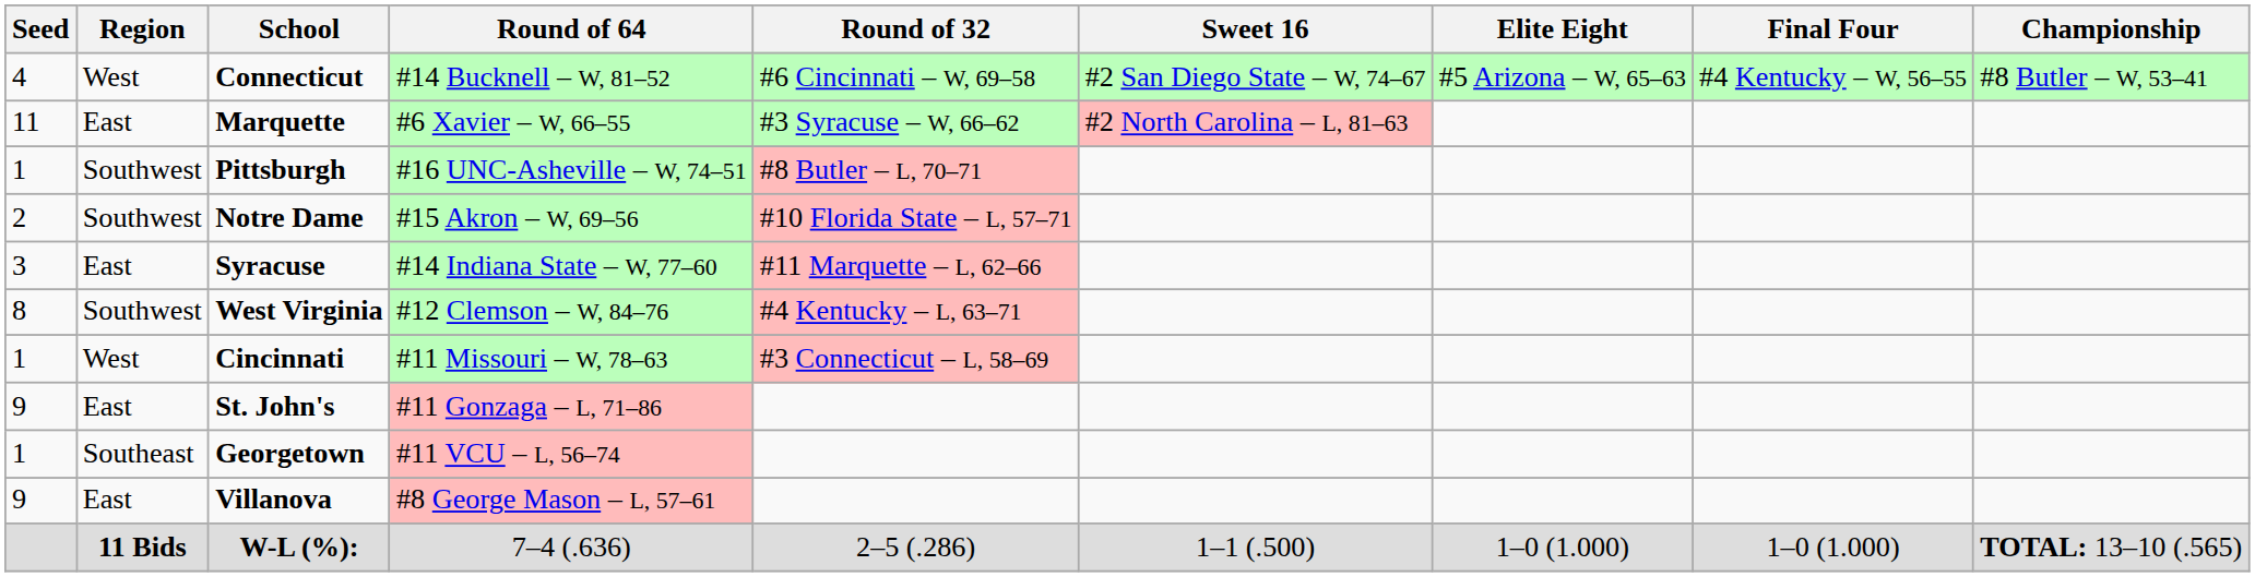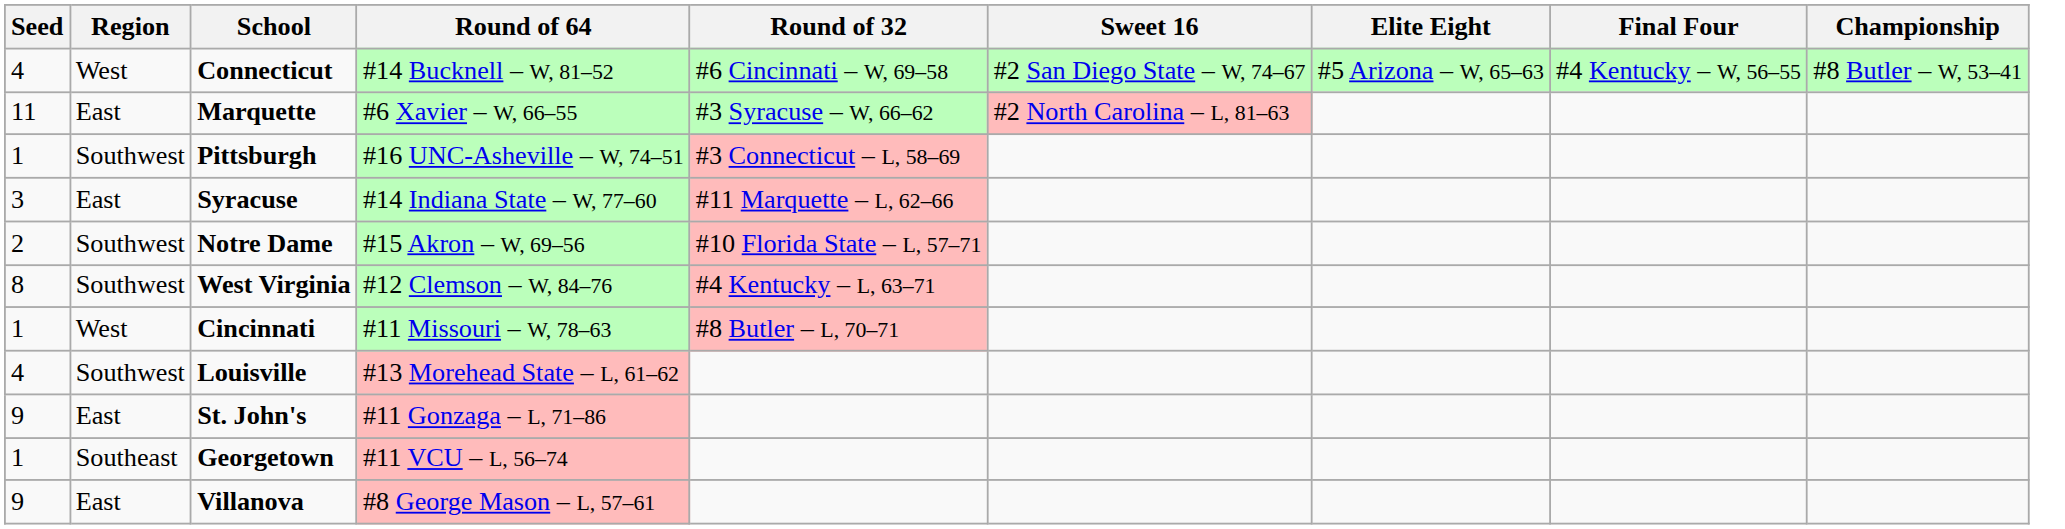 <table class="sortable wikitable" style="white-space:nowrap; font-size:90%;">
 <tr>
 <th>Seed</th>
 <th>Region</th>
 <th>School</th>
 <th>Round of 64</th>
 <th>Round of 32</th>
 <th>Sweet 16</th>
 <th>Elite Eight</th>
 <th>Final Four</th>
 <th>Championship</th>
 </tr>
 <tr>
 <td>4</td>
 <td>West</td>
 <td><strong>Connecticut</strong></td>
 <td style="background:#bfb;">#14 <a href='#'>Bucknell</a> – <small>W, 81–52</small></td>
 <td style="background:#bfb;">#6 <a href='#'>Cincinnati</a> – <small>W, 69–58</small></td>
 <td style="background:#bfb;">#2 <a href='#'>San Diego State</a> – <small>W, 74–67</small></td>
 <td style="background:#bfb;">#5 <a href='#'>Arizona</a> – <small>W, 65–63</small></td>
 <td style="background:#bfb;">#4 <a href='#'>Kentucky</a> – <small>W, 56–55</small></td>
 <td style="background:#bfb;">#8 <a href='#'>Butler</a> – <small>W, 53–41</small></td>
 </tr>
 <tr>
 <td>11</td>
 <td>East</td>
 <td><strong>Marquette</strong></td>
 <td style="background:#bfb;">#6 <a href='#'>Xavier</a> – <small>W, 66–55</small></td>
 <td style="background:#bfb;">#3 <a href='#'>Syracuse</a> – <small>W, 66–62</small></td>
 <td style="background:#fbb;">#2 <a href='#'>North Carolina</a> – <small>L, 81–63</small></td>
 <td> </td>
 <td> </td>
 <td> </td>
 </tr>
 <tr>
 <td>1</td>
 <td>Southwest</td>
 <td><strong>Pittsburgh</strong></td>
 <td style="background:#bfb;">#16 <a href='#'>UNC-Asheville</a> – <small>W, 74–51</small></td>
-<td style="background:#fbb;">#8 <a href='#'>Butler</a> – <small>L, 70–71</small></td>
+<td style="background:#fbb;">#3 <a href='#'>Connecticut</a>  – <small>L, 58–69</small></td>
+<td> </td>
+<td> </td>
+<td> </td>
+<td> </td>
+</tr>
+<tr>
+<td>3</td>
+<td>East</td>
+<td><strong>Syracuse</strong></td>
+<td style="background:#bfb;">#14 <a href='#'>Indiana State</a> – <small>W, 77–60</small></td>
+<td style="background:#fbb;">#11 <a href='#'>Marquette</a> – <small>L, 62–66</small></td>
 <td> </td>
 <td> </td>
 <td> </td>
 <td> </td>
 </tr>
 <tr>
 <td>2</td>
 <td>Southwest</td>
 <td><strong>Notre Dame</strong></td>
 <td style="background:#bfb;">#15 <a href='#'>Akron</a> – <small>W, 69–56</small></td>
 <td style="background:#fbb;">#10 <a href='#'>Florida State</a> – <small>L, 57–71</small></td>
-<td> </td>
-<td> </td>
-<td> </td>
-<td> </td>
-</tr>
-<tr>
-<td>3</td>
-<td>East</td>
-<td><strong>Syracuse</strong></td>
-<td style="background:#bfb;">#14 <a href='#'>Indiana State</a> – <small>W, 77–60</small></td>
-<td style="background:#fbb;">#11 <a href='#'>Marquette</a> – <small>L, 62–66</small></td>
 <td> </td>
 <td> </td>
 <td> </td>
 <td> </td>
 </tr>
 <tr>
 <td>8</td>
 <td>Southwest</td>
 <td><strong>West Virginia</strong></td>
 <td style="background:#bfb;">#12 <a href='#'>Clemson</a> – <small>W, 84–76</small></td>
 <td style="background:#fbb;">#4 <a href='#'>Kentucky</a>  – <small>L, 63–71</small></td>
 <td> </td>
 <td> </td>
 <td> </td>
 <td> </td>
 </tr>
 <tr>
 <td>1</td>
 <td>West</td>
 <td><strong>Cincinnati</strong></td>
 <td style="background:#bfb;">#11 <a href='#'>Missouri</a> – <small>W, 78–63</small></td>
-<td style="background:#fbb;">#3 <a href='#'>Connecticut</a>  – <small>L, 58–69</small></td>
+<td style="background:#fbb;">#8 <a href='#'>Butler</a> – <small>L, 70–71</small></td>
+<td> </td>
+<td> </td>
+<td> </td>
+<td> </td>
+</tr>
+<tr>
+<td>4</td>
+<td>Southwest</td>
+<td><strong>Louisville</strong></td>
+<td style="background:#fbb;">#13 <a href='#'>Morehead State</a> – <small>L, 61–62</small></td>
+<td> </td>
 <td> </td>
 <td> </td>
 <td> </td>
 <td> </td>
 </tr>
 <tr>
 <td>9</td>
 <td>East</td>
 <td><strong>St. John's</strong></td>
 <td style="background:#fbb;">#11 <a href='#'>Gonzaga</a> – <small>L, 71–86</small></td>
 <td> </td>
 <td> </td>
 <td> </td>
 <td> </td>
 <td> </td>
 </tr>
 <tr>
 <td>1</td>
 <td>Southeast</td>
 <td><strong>Georgetown</strong></td>
 <td style="background:#fbb;">#11 <a href='#'>VCU</a> – <small>L, 56–74</small></td>
 <td> </td>
 <td> </td>
 <td> </td>
 <td> </td>
 <td> </td>
 </tr>
 <tr>
 <td>9</td>
 <td>East</td>
 <td><strong>Villanova</strong></td>
 <td style="background:#fbb;">#8 <a href='#'>George Mason</a> – <small>L, 57–61</small></td>
 <td> </td>
 <td> </td>
 <td> </td>
 <td> </td>
 <td> </td>
 </tr>
-<tr class="sortbottom"  style="text-align:center; background:#ddd;">
-<td></td>
-<td><strong>11 Bids</strong></td>
-<td><strong>W-L (%):</strong></td>
-<td>7–4 (.636)</td>
-<td>2–5 (.286)</td>
-<td>1–1 (.500)</td>
-<td>1–0 (1.000)</td>
-<td>1–0 (1.000)</td>
-<td><strong>TOTAL:</strong> 13–10 (.565)</td>
-</tr>
 </table>
